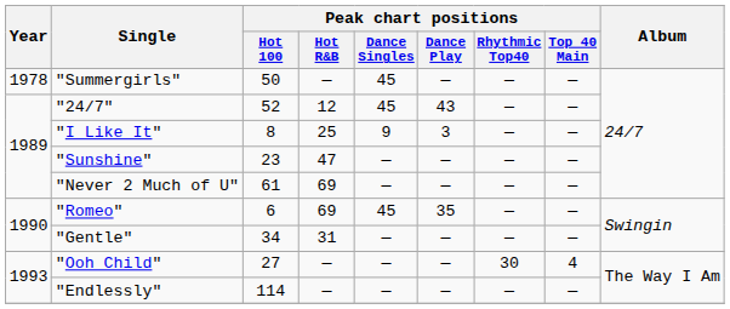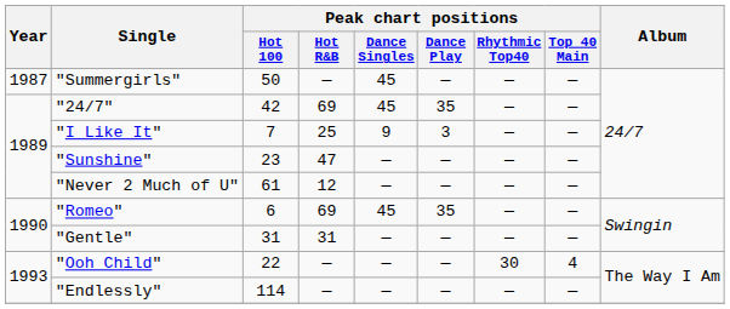 <table class="wikitable" style="text-align:center;">
 <tr>
 <th rowspan="2">Year</th>
 <th rowspan="2">Single</th>
 <th colspan="6">Peak chart positions</th>
 <th rowspan="2">Album</th>
 </tr>
 <tr style="font-size:smaller;">
 <th width="40"><a href='#'>Hot<br>100</a><br></th>
 <th width="40"><a href='#'>Hot<br>R&B</a><br></th>
 <th width="40"><a href='#'>Dance<br>Singles</a><br></th>
 <th width="40"><a href='#'>Dance<br>Play</a><br></th>
 <th width="40"><a href='#'>Rhythmic<br>Top40</a><br></th>
 <th width="40"><a href='#'>Top 40<br>Main</a><br></th>
 </tr>
 <tr>
-<td rowspan="1">1978</td>
+<td rowspan="1">1987</td>
 <td align="left">"Summergirls"</td>
 <td>50</td>
 <td>—</td>
 <td>45</td>
 <td>—</td>
 <td>—</td>
 <td>—</td>
 <td align="left" rowspan="5"><em>24/7</em></td>
 </tr>
 <tr>
 <td rowspan="4">1989</td>
 <td align="left">"24/7"</td>
-<td>52</td>
-<td>12</td>
+<td>42</td>
+<td>69</td>
 <td>45</td>
-<td>43</td>
+<td>35</td>
 <td>—</td>
 <td>—</td>
 </tr>
 <tr>
 <td align="left">"<a href='#'>I Like It</a>"</td>
-<td>8</td>
+<td>7</td>
 <td>25</td>
 <td>9</td>
 <td>3</td>
 <td>—</td>
 <td>—</td>
 </tr>
 <tr>
 <td align="left">"<a href='#'>Sunshine</a>"</td>
 <td>23</td>
 <td>47</td>
 <td>—</td>
 <td>—</td>
 <td>—</td>
 <td>—</td>
 </tr>
 <tr>
 <td align="left">"Never 2 Much of U"</td>
 <td>61</td>
-<td>69</td>
+<td>12</td>
 <td>—</td>
 <td>—</td>
 <td>—</td>
 <td>—</td>
 </tr>
 <tr>
 <td rowspan="2">1990</td>
 <td align="left">"<a href='#'>Romeo</a>"</td>
 <td>6</td>
 <td>69</td>
 <td>45</td>
 <td>35</td>
 <td>—</td>
 <td>—</td>
 <td align="left" rowspan="2"><em>Swingin<strong></td>
 </tr>
 <tr>
 <td align="left">"Gentle"</td>
-<td>34</td>
+<td>31</td>
 <td>31</td>
 <td>—</td>
 <td>—</td>
 <td>—</td>
 <td>—</td>
 </tr>
 <tr>
 <td rowspan="2">1993</td>
 <td align="left">"<a href='#'>Ooh Child</a>"</td>
-<td>27</td>
+<td>22</td>
 <td>—</td>
 <td>—</td>
 <td>—</td>
 <td>30</td>
 <td>4</td>
 <td align="left" rowspan="2"></em>The Way I Am<em></td>
 </tr>
 <tr>
 <td align="left">"Endlessly"</td>
 <td>114</td>
 <td>—</td>
 <td>—</td>
 <td>—</td>
 <td>—</td>
 <td>—</td>
 </tr>
 <tr>
 </tr>
 </table>
